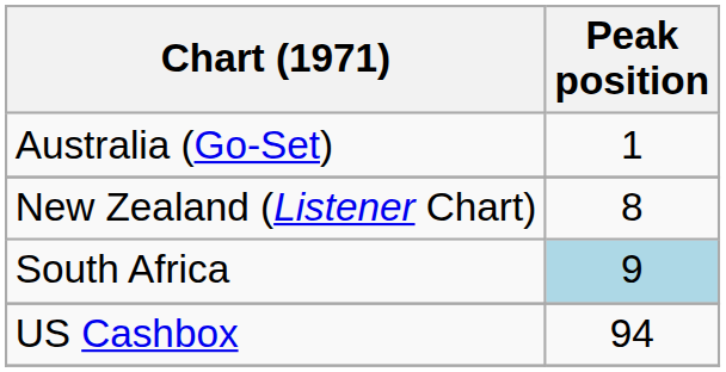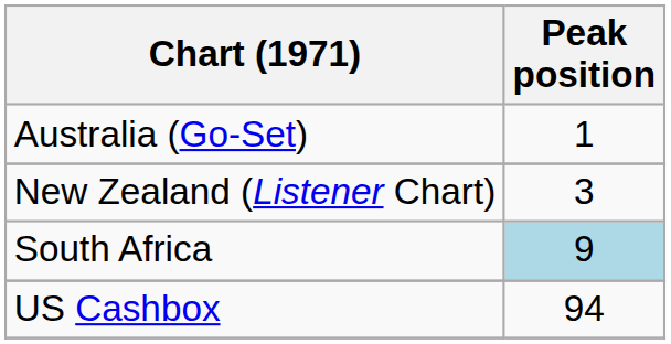 <table class="wikitable sortable">
 <tr>
 <th>Chart (1971)</th>
 <th>Peak<br>position</th>
 </tr>
 <tr>
 <td>Australia (<a href='#'>Go-Set</a>)</td>
 <td style="text-align:center;">1</td>
 </tr>
 <tr>
 </tr>
 <tr>
 </tr>
 <tr>
 </tr>
 <tr>
 <td>New Zealand (<em><a href='#'>Listener</a></em> Chart)</td>
-<td style="text-align:center;">8</td>
+<td style="text-align:center;">3</td>
 </tr>
 <tr>
 <td>South Africa</td>
 <td style="background: lightblue; text-align:center;">9</td>
 </tr>
 <tr>
 </tr>
 <tr>
 <td>US <a href='#'>Cashbox</a></td>
 <td style="text-align:center;">94</td>
 </tr>
 <tr>
 </tr>
 <tr>
 </tr>
 </table>
